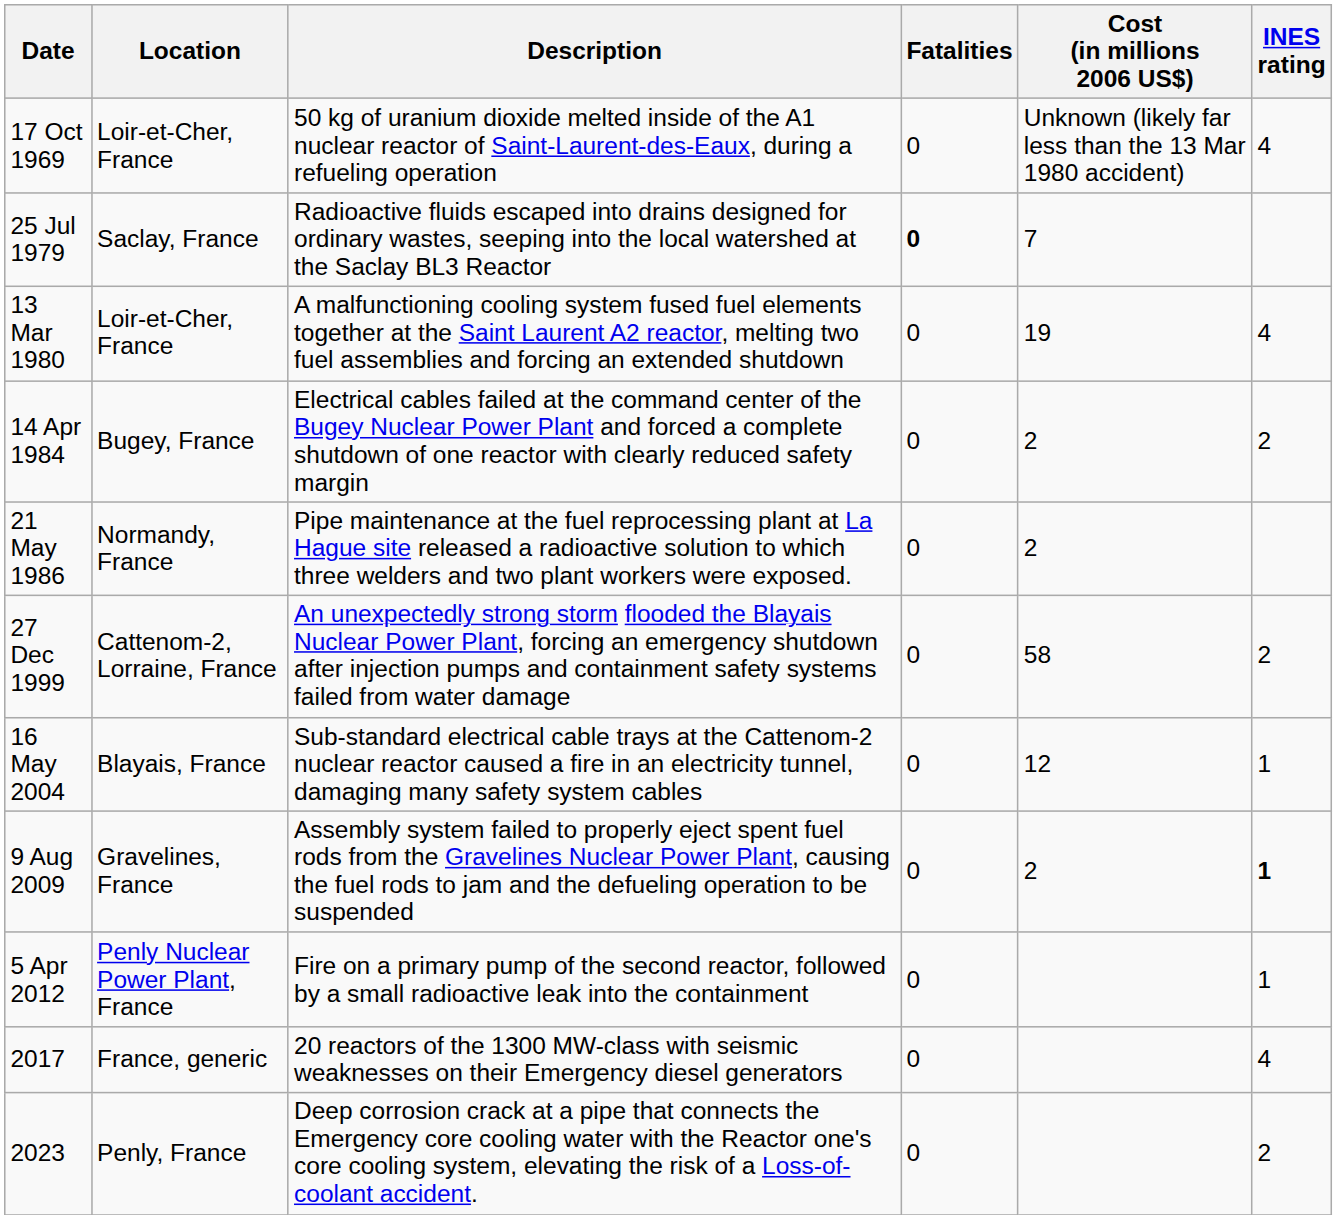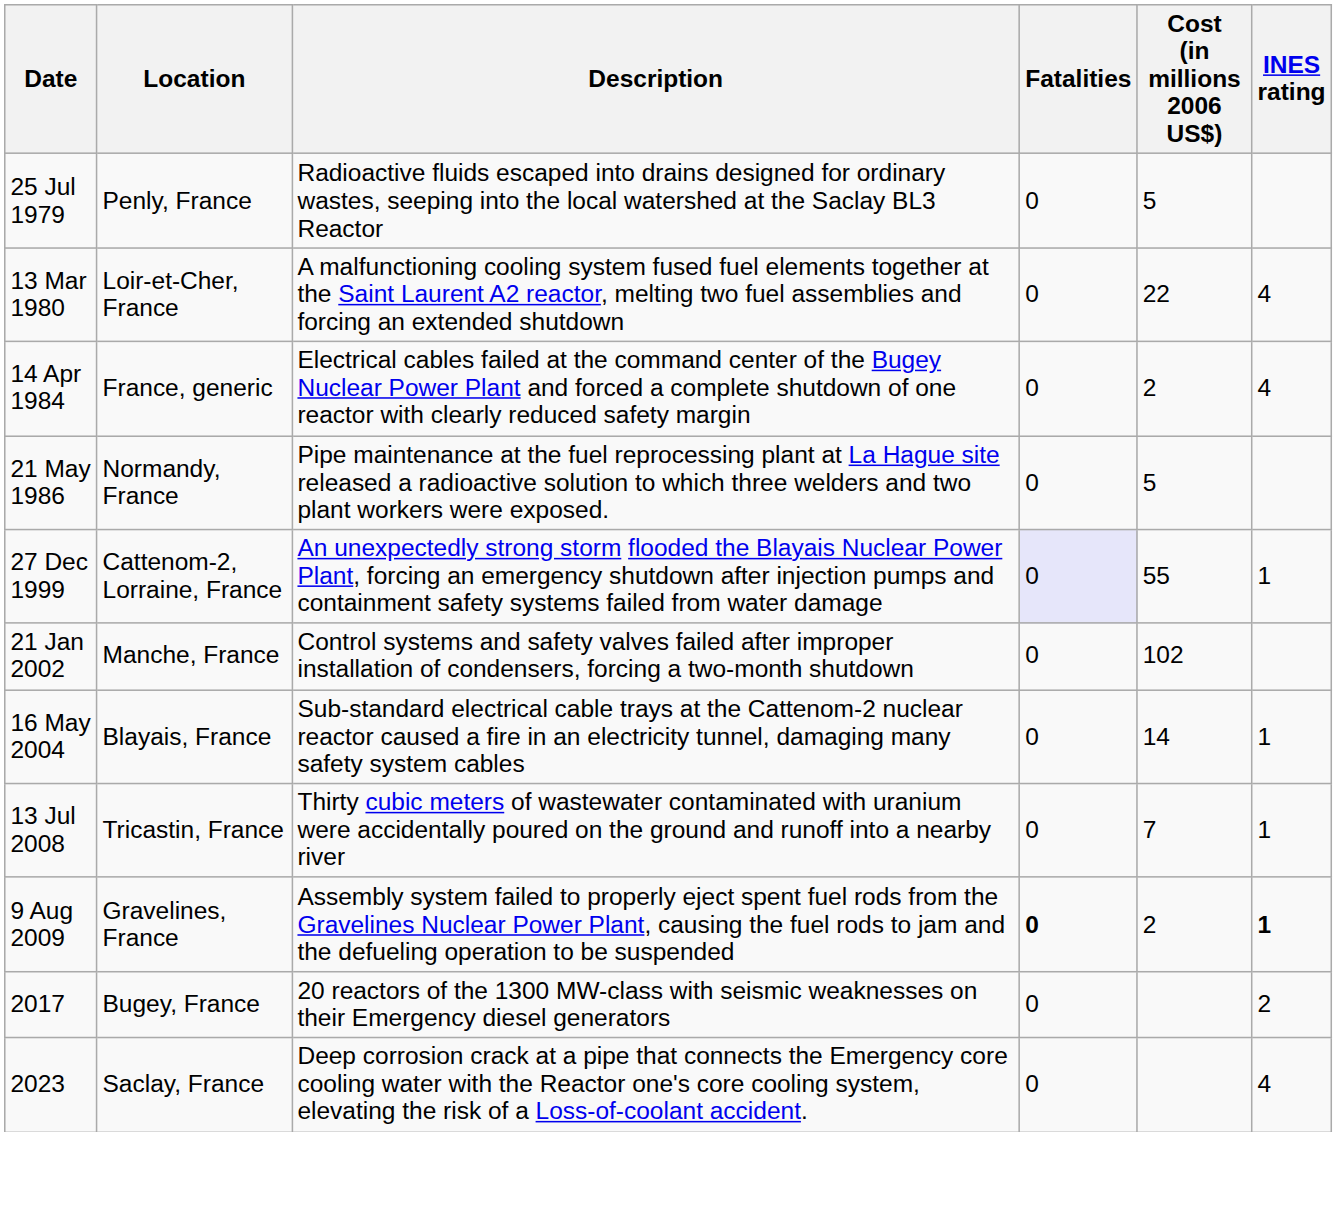 <table class="wikitable sortable">
 <tr>
 <th>Date</th>
 <th>Location</th>
 <th>Description</th>
 <th>Fatalities</th>
 <th>Cost <br> (in millions <br> 2006 US$)</th>
 <th><a href='#'>INES</a> <br>rating</th>
 </tr>
 <tr>
-<td>17 Oct 1969</td>
-<td>Loir-et-Cher, France</td>
-<td>50 kg of uranium dioxide melted inside of the A1 nuclear reactor of <a href='#'>Saint-Laurent-des-Eaux</a>, during a refueling operation</td>
+<td>25 Jul 1979</td>
+<td>Penly, France</td>
+<td>Radioactive fluids escaped into drains designed for ordinary wastes, seeping into the local watershed at the Saclay BL3 Reactor</td>
 <td>0</td>
-<td>Unknown (likely far less than the 13 Mar 1980 accident)</td>
-<td>4</td>
-</tr>
-<tr>
-<td>25 Jul 1979</td>
-<td>Saclay, France</td>
-<td>Radioactive fluids escaped into drains designed for ordinary wastes, seeping into the local watershed at the Saclay BL3 Reactor</td>
-<td><strong>0</strong></td>
-<td>7</td>
+<td>5</td>
 <td></td>
 </tr>
 <tr>
 <td>13 Mar 1980</td>
 <td>Loir-et-Cher, France</td>
 <td>A malfunctioning cooling system fused fuel elements together at the <a href='#'>Saint Laurent A2 reactor</a>, melting two fuel assemblies and forcing an extended shutdown</td>
 <td>0</td>
-<td>19</td>
+<td>22</td>
 <td>4</td>
 </tr>
 <tr>
 <td>14 Apr 1984</td>
-<td>Bugey, France</td>
+<td>France, generic</td>
 <td>Electrical cables failed at the command center of the <a href='#'>Bugey Nuclear Power Plant</a> and forced a complete shutdown of one reactor with clearly reduced safety margin</td>
 <td>0</td>
 <td>2</td>
-<td>2</td>
+<td>4</td>
 </tr>
 <tr>
 <td>21 May 1986</td>
 <td>Normandy, France</td>
 <td>Pipe maintenance at the fuel reprocessing plant at <a href='#'>La Hague site</a> released a radioactive solution to which three welders and two plant workers were exposed.</td>
 <td>0</td>
-<td>2</td>
+<td>5</td>
 <td></td>
 </tr>
 <tr>
 <td>27 Dec 1999</td>
 <td>Cattenom-2, Lorraine, France</td>
 <td><a href='#'>An unexpectedly strong storm</a> <a href='#'>flooded the Blayais Nuclear Power Plant</a>, forcing an emergency shutdown after injection pumps and containment safety systems failed from water damage</td>
+<td style="background: lavender;">0</td>
+<td>55</td>
+<td>1</td>
+</tr>
+<tr>
+<td>21 Jan 2002</td>
+<td>Manche, France</td>
+<td>Control systems and safety valves failed after improper installation of condensers, forcing a two-month shutdown</td>
 <td>0</td>
-<td>58</td>
-<td>2</td>
+<td>102</td>
+<td></td>
 </tr>
 <tr>
 <td>16 May 2004</td>
 <td>Blayais, France</td>
 <td>Sub-standard electrical cable trays at the Cattenom-2 nuclear reactor caused a fire in an electricity tunnel, damaging many safety system cables </td>
 <td>0</td>
-<td>12</td>
+<td>14</td>
+<td>1</td>
+</tr>
+<tr>
+<td>13 Jul 2008</td>
+<td>Tricastin, France</td>
+<td>Thirty <a href='#'>cubic meters</a> of wastewater contaminated with uranium were accidentally poured on the ground and runoff into a nearby river</td>
+<td>0</td>
+<td>7</td>
 <td>1</td>
 </tr>
 <tr>
 <td>9 Aug 2009</td>
 <td>Gravelines, France</td>
 <td>Assembly system failed to properly eject spent fuel rods from the <a href='#'>Gravelines Nuclear Power Plant</a>, causing the fuel rods to jam and the defueling operation to be suspended</td>
-<td>0</td>
+<td><strong>0</strong></td>
 <td>2</td>
 <td><strong>1</strong></td>
 </tr>
 <tr>
-<td>5 Apr 2012</td>
-<td><a href='#'>Penly Nuclear Power Plant</a>, France</td>
-<td>Fire on a primary pump of the second reactor, followed by a small radioactive leak into the containment</td>
+<td>2017</td>
+<td>Bugey, France</td>
+<td>20 reactors of the 1300 MW-class with seismic weaknesses on their Emergency diesel generators</td>
 <td>0</td>
 <td></td>
-<td>1</td>
+<td>2</td>
 </tr>
 <tr>
-<td>2017</td>
-<td>France, generic</td>
-<td>20 reactors of the 1300 MW-class with seismic weaknesses on their Emergency diesel generators</td>
+<td>2023</td>
+<td>Saclay, France</td>
+<td>Deep corrosion crack at a pipe that connects the Emergency core cooling water with the Reactor one's core cooling system, elevating the risk of a <a href='#'>Loss-of-coolant accident</a>.</td>
 <td>0</td>
 <td></td>
 <td>4</td>
 </tr>
-<tr>
-<td>2023</td>
-<td>Penly, France</td>
-<td>Deep corrosion crack at a pipe that connects the Emergency core cooling water with the Reactor one's core cooling system, elevating the risk of a <a href='#'>Loss-of-coolant accident</a>.</td>
-<td>0</td>
-<td></td>
-<td>2</td>
-</tr>
 </table>
